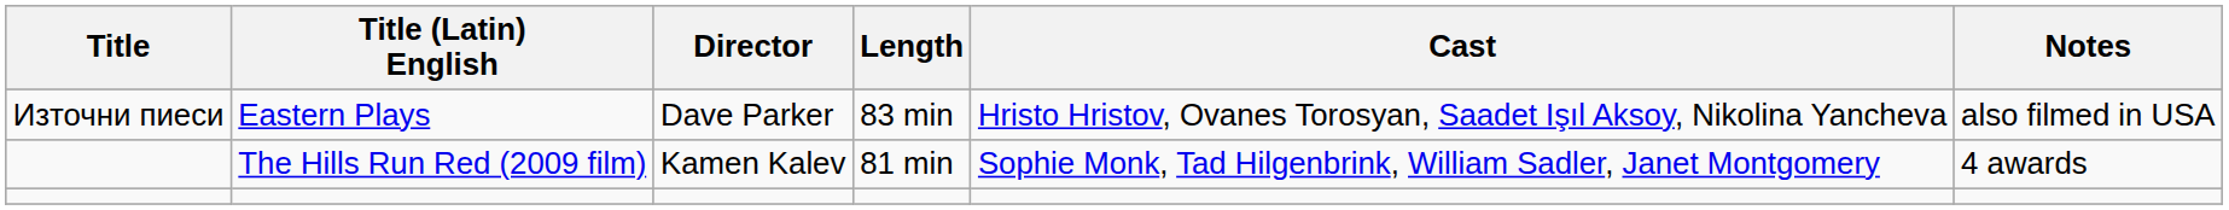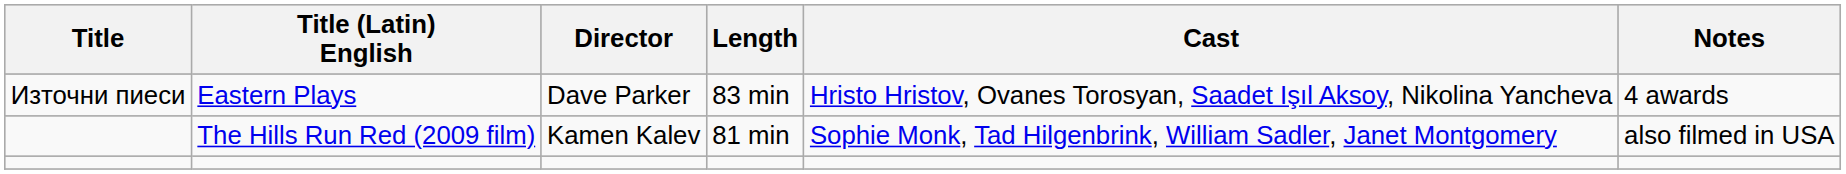 <table class="wikitable">
 <tr>
 <th>Title</th>
 <th>Title (Latin)<br>English</th>
 <th>Director</th>
 <th>Length</th>
 <th>Cast</th>
 <th>Notes</th>
 </tr>
 <tr>
 <td>Източни пиеси</td>
 <td><a href='#'>Eastern Plays</a></td>
 <td>Dave Parker</td>
 <td>83 min</td>
 <td><a href='#'>Hristo Hristov</a>, Ovanes Torosyan, <a href='#'>Saadet Işıl Aksoy</a>, Nikolina Yancheva</td>
-<td>also filmed in USA</td>
+<td>4 awards</td>
 </tr>
 <tr>
 <td></td>
 <td><a href='#'>The Hills Run Red (2009 film)</a></td>
 <td>Kamen Kalev</td>
 <td>81 min</td>
 <td><a href='#'>Sophie Monk</a>, <a href='#'>Tad Hilgenbrink</a>, <a href='#'>William Sadler</a>, <a href='#'>Janet Montgomery</a></td>
-<td>4 awards</td>
+<td>also filmed in USA</td>
 </tr>
 <tr>
 <td></td>
 <td></td>
 <td></td>
 <td></td>
 <td></td>
 <td></td>
 </tr>
 </table>
